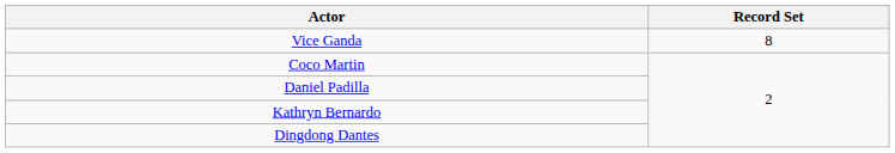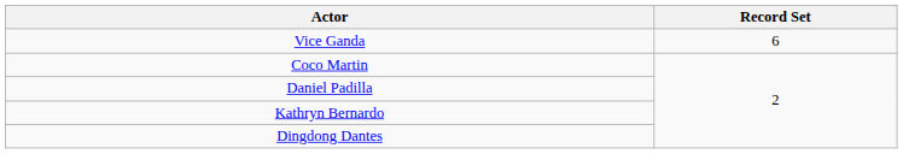 <table class="wikitable"  style="width:75%; text-align:center;">
 <tr>
 <th width=40%>Actor</th>
 <th width=15%>Record Set</th>
 </tr>
 <tr>
 <td><a href='#'>Vice Ganda</a></td>
-<td>8</td>
+<td>6</td>
 </tr>
 <tr>
 <td><a href='#'>Coco Martin</a></td>
 <td rowspan="4">2</td>
 </tr>
 <tr>
 <td><a href='#'>Daniel Padilla</a></td>
 </tr>
 <tr>
 <td><a href='#'>Kathryn Bernardo</a></td>
 </tr>
 <tr>
 <td><a href='#'>Dingdong Dantes</a></td>
 </tr>
 </table>
